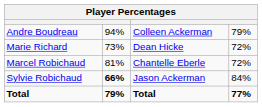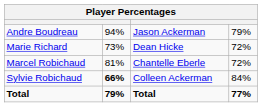 <table class="wikitable">
 <tr>
 <th colspan=4 width=400>Player Percentages</th>
 </tr>
 <tr>
 <th colspan=2 width=200></th>
 <th colspan=2 width=200></th>
 </tr>
 <tr>
 <td><a href='#'>Andre Boudreau</a></td>
 <td>94%</td>
-<td><a href='#'>Colleen Ackerman</a></td>
+<td><a href='#'>Jason Ackerman</a></td>
 <td>79%</td>
 </tr>
 <tr>
 <td><a href='#'>Marie Richard</a></td>
 <td>73%</td>
 <td><a href='#'>Dean Hicke</a></td>
 <td>72%</td>
 </tr>
 <tr>
 <td><a href='#'>Marcel Robichaud</a></td>
 <td>81%</td>
 <td><a href='#'>Chantelle Eberle</a></td>
 <td>72%</td>
 </tr>
 <tr>
 <td><a href='#'>Sylvie Robichaud</a></td>
 <td><strong>66%</strong></td>
-<td><a href='#'>Jason Ackerman</a></td>
+<td><a href='#'>Colleen Ackerman</a></td>
 <td>84%</td>
 </tr>
 <tr style="font-weight: bold;">
 <td>Total</td>
 <td>79%</td>
 <td>Total</td>
 <td>77%</td>
 </tr>
 </table>
